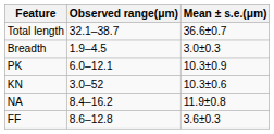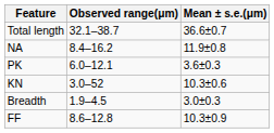 <table class="wikitable">
 <tr>
 <th>Feature</th>
 <th>Observed range(μm)</th>
 <th>Mean ± s.e.(μm)</th>
 </tr>
 <tr>
 <td>Total length</td>
 <td>32.1–38.7</td>
 <td>36.6±0.7</td>
 </tr>
 <tr>
-<td>Breadth</td>
-<td>1.9–4.5</td>
-<td>3.0±0.3</td>
+<td>NA</td>
+<td>8.4–16.2</td>
+<td>11.9±0.8</td>
 </tr>
 <tr>
 <td>PK</td>
 <td>6.0–12.1</td>
-<td>10.3±0.9</td>
+<td>3.6±0.3</td>
 </tr>
 <tr>
 <td>KN</td>
 <td>3.0–52</td>
 <td>10.3±0.6</td>
 </tr>
 <tr>
-<td>NA</td>
-<td>8.4–16.2</td>
-<td>11.9±0.8</td>
+<td>Breadth</td>
+<td>1.9–4.5</td>
+<td>3.0±0.3</td>
 </tr>
 <tr>
 <td>FF</td>
 <td>8.6–12.8</td>
-<td>3.6±0.3</td>
+<td>10.3±0.9</td>
 </tr>
 </table>
